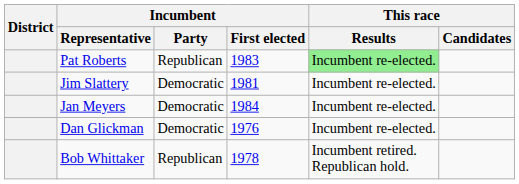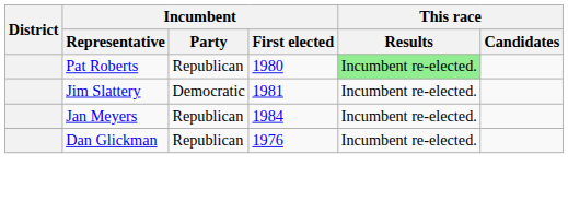 <table class=wikitable>
 <tr>
 <th rowspan=2>District</th>
 <th colspan=3>Incumbent</th>
 <th colspan=2>This race</th>
 </tr>
 <tr>
 <th>Representative</th>
 <th>Party</th>
 <th>First elected</th>
 <th>Results</th>
 <th>Candidates</th>
 </tr>
 <tr>
 <th></th>
 <td><a href='#'>Pat Roberts</a></td>
 <td>Republican</td>
-<td><a href='#'>1983</a></td>
+<td><a href='#'>1980</a></td>
 <td style="background: lightgreen;">Incumbent re-elected.</td>
 <td nowrap></td>
 </tr>
 <tr>
 <th></th>
 <td><a href='#'>Jim Slattery</a></td>
 <td>Democratic</td>
 <td><a href='#'>1981</a></td>
 <td>Incumbent re-elected.</td>
 <td nowrap></td>
 </tr>
 <tr>
 <th></th>
 <td><a href='#'>Jan Meyers</a></td>
-<td>Democratic</td>
+<td>Republican</td>
 <td><a href='#'>1984</a></td>
 <td>Incumbent re-elected.</td>
 <td nowrap></td>
 </tr>
 <tr>
 <th></th>
 <td><a href='#'>Dan Glickman</a></td>
-<td>Democratic</td>
+<td>Republican</td>
 <td><a href='#'>1976</a></td>
 <td>Incumbent re-elected.</td>
 <td nowrap></td>
 </tr>
-<tr>
-<th></th>
-<td><a href='#'>Bob Whittaker</a></td>
-<td>Republican</td>
-<td><a href='#'>1978</a></td>
-<td>Incumbent retired.<br>Republican hold.</td>
-<td nowrap></td>
-</tr>
 </table>
